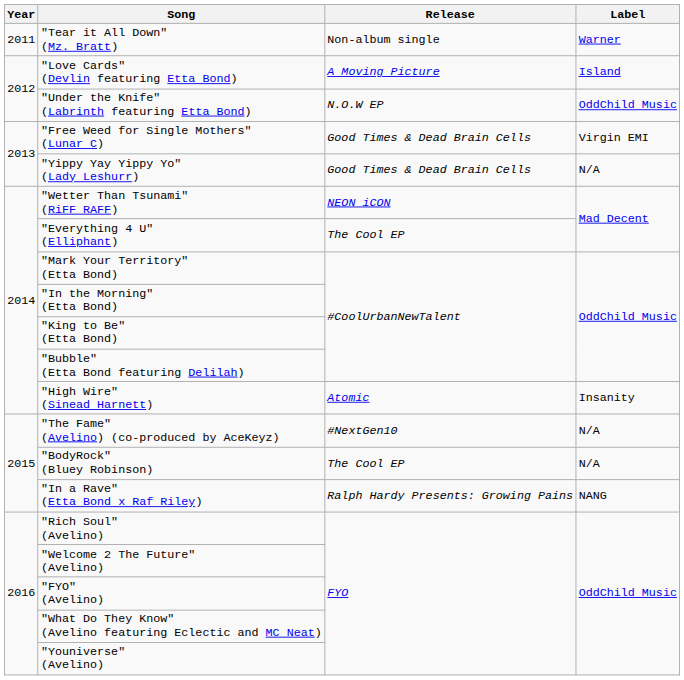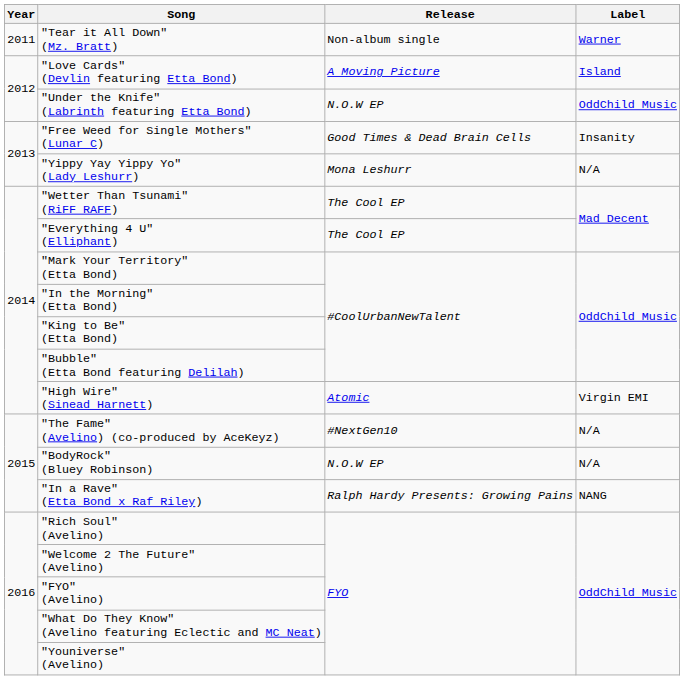 <table class="wikitable">
 <tr>
 <th>Year</th>
 <th>Song</th>
 <th>Release</th>
 <th>Label</th>
 </tr>
 <tr>
 <td>2011</td>
 <td>"Tear it All Down"<br><span>(<a href='#'>Mz. Bratt</a>)</span></td>
 <td>Non-album single</td>
 <td><a href='#'>Warner</a></td>
 </tr>
 <tr>
 <td rowspan="2">2012</td>
 <td>"Love Cards"<br><span>(<a href='#'>Devlin</a> featuring <a href='#'>Etta Bond</a>)</span></td>
 <td><em><a href='#'>A Moving Picture</a></em></td>
 <td><a href='#'>Island</a></td>
 </tr>
 <tr>
 <td>"Under the Knife"<br><span>(<a href='#'>Labrinth</a> featuring <a href='#'>Etta Bond</a>)</span></td>
 <td><em>N.O.W EP</em></td>
 <td><a href='#'>OddChild Music</a></td>
 </tr>
 <tr>
 <td rowspan="2">2013</td>
 <td>"Free Weed for Single Mothers"<br><span>(<a href='#'>Lunar C</a>)</span></td>
 <td><em>Good Times & Dead Brain Cells</em></td>
-<td>Virgin EMI</td>
+<td>Insanity</td>
 </tr>
 <tr>
 <td>"Yippy Yay Yippy Yo"<br><span>(<a href='#'>Lady Leshurr</a>)</span></td>
-<td><em>Good Times & Dead Brain Cells</em></td>
+<td><em>Mona Leshurr</em></td>
 <td>N/A</td>
 </tr>
 <tr>
 <td rowspan="7">2014</td>
 <td>"Wetter Than Tsunami"<br><span>(<a href='#'>RiFF RAFF</a>)</span></td>
-<td><em><a href='#'>NEON iCON</a></em></td>
+<td><em>The Cool EP</em></td>
 <td rowspan="2"><a href='#'>Mad Decent</a></td>
 </tr>
 <tr>
 <td>"Everything 4 U"<br><span>(<a href='#'>Elliphant</a>)</span></td>
 <td><em>The Cool EP</em></td>
 </tr>
 <tr>
 <td>"Mark Your Territory"<br><span>(Etta Bond)</span></td>
 <td rowspan="4"><em>#CoolUrbanNewTalent</em></td>
 <td rowspan="4"><a href='#'>OddChild Music</a></td>
 </tr>
 <tr>
 <td>"In the Morning"<br><span>(Etta Bond)</span></td>
 </tr>
 <tr>
 <td>"King to Be"<br><span>(Etta Bond)</span></td>
 </tr>
 <tr>
 <td>"Bubble"<br><span>(Etta Bond featuring <a href='#'>Delilah</a>)</span></td>
 </tr>
 <tr>
 <td>"High Wire"<br><span>(<a href='#'>Sinead Harnett</a>)</span></td>
 <td><em><a href='#'>Atomic</a></em></td>
-<td>Insanity</td>
+<td>Virgin EMI</td>
 </tr>
 <tr>
 <td rowspan="3">2015</td>
 <td>"The Fame"<br><span>(<a href='#'>Avelino</a>) (co-produced by AceKeyz)</span></td>
 <td><em>#NextGen10</em></td>
 <td>N/A</td>
 </tr>
 <tr>
 <td>"BodyRock"<br><span>(Bluey Robinson)</span></td>
-<td><em>The Cool EP</em></td>
+<td><em>N.O.W EP</em></td>
 <td>N/A</td>
 </tr>
 <tr>
 <td>"In a Rave"<br><span>(<a href='#'>Etta Bond x Raf Riley</a>)</span></td>
 <td><em>Ralph Hardy Presents: Growing Pains</em></td>
 <td>NANG</td>
 </tr>
 <tr>
 <td rowspan="5">2016</td>
 <td>"Rich Soul"<br><span>(Avelino)</span></td>
 <td rowspan="5"><em><a href='#'>FYO</a></em></td>
 <td rowspan="5"><a href='#'>OddChild Music</a></td>
 </tr>
 <tr>
 <td>"Welcome 2 The Future"<br><span>(Avelino)</span></td>
 </tr>
 <tr>
 <td>"FYO"<br><span>(Avelino)</span></td>
 </tr>
 <tr>
 <td>"What Do They Know"<br><span>(Avelino featuring Eclectic and <a href='#'>MC Neat</a>)</span></td>
 </tr>
 <tr>
 <td>"Youniverse"<br><span>(Avelino)</span></td>
 </tr>
 </table>
